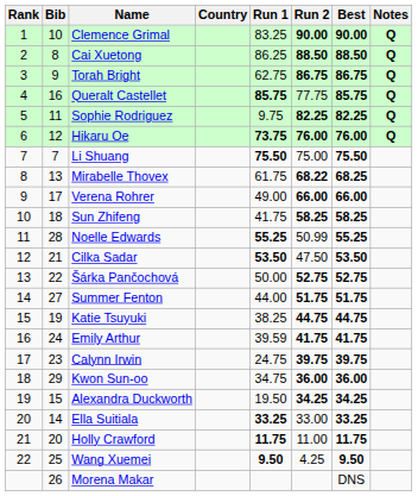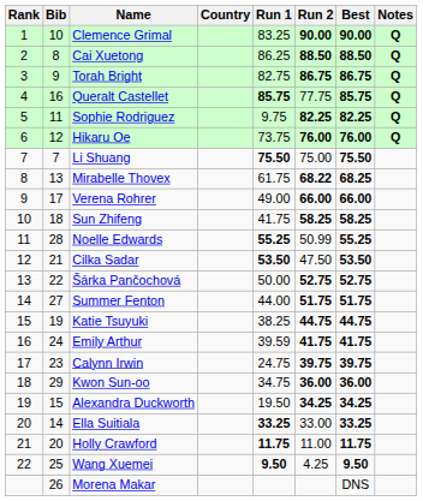 <table class="wikitable sortable" style="text-align:center">
 <tr>
 <th>Rank</th>
 <th>Bib</th>
 <th>Name</th>
 <th>Country</th>
 <th>Run 1</th>
 <th>Run 2</th>
 <th>Best</th>
 <th>Notes</th>
 </tr>
 <tr bgcolor="#ccffcc">
 <td>1</td>
 <td>10</td>
 <td align=left><a href='#'>Clemence Grimal</a></td>
 <td align=left></td>
 <td>83.25</td>
 <td><strong>90.00</strong></td>
 <td><strong>90.00</strong></td>
 <td><strong>Q</strong></td>
 </tr>
 <tr bgcolor="#ccffcc">
 <td>2</td>
 <td>8</td>
 <td align=left><a href='#'>Cai Xuetong</a></td>
 <td align=left></td>
 <td>86.25</td>
 <td><strong>88.50</strong></td>
 <td><strong>88.50</strong></td>
 <td><strong>Q</strong></td>
 </tr>
 <tr bgcolor="#ccffcc">
 <td>3</td>
 <td>9</td>
 <td align=left><a href='#'>Torah Bright</a></td>
 <td align=left></td>
-<td>62.75</td>
+<td>82.75</td>
 <td><strong>86.75</strong></td>
 <td><strong>86.75</strong></td>
 <td><strong>Q</strong></td>
 </tr>
 <tr bgcolor="#ccffcc">
 <td>4</td>
 <td>16</td>
 <td align=left><a href='#'>Queralt Castellet</a></td>
 <td align=left></td>
 <td><strong>85.75</strong></td>
 <td>77.75</td>
 <td><strong>85.75</strong></td>
 <td><strong>Q</strong></td>
 </tr>
 <tr bgcolor="#ccffcc">
 <td>5</td>
 <td>11</td>
 <td align=left><a href='#'>Sophie Rodriguez</a></td>
 <td align=left></td>
 <td>9.75</td>
 <td><strong>82.25</strong></td>
 <td><strong>82.25</strong></td>
 <td><strong>Q</strong></td>
 </tr>
 <tr bgcolor="#ccffcc">
 <td>6</td>
 <td>12</td>
 <td align=left><a href='#'>Hikaru Oe</a></td>
 <td align=left></td>
-<td><strong>73.75</strong></td>
+<td>73.75</td>
 <td><strong>76.00</strong></td>
 <td><strong>76.00</strong></td>
 <td><strong>Q</strong></td>
 </tr>
 <tr>
 <td>7</td>
 <td>7</td>
 <td align=left><a href='#'>Li Shuang</a></td>
 <td align=left></td>
 <td><strong>75.50</strong></td>
 <td>75.00</td>
 <td><strong>75.50</strong></td>
 <td></td>
 </tr>
 <tr>
 <td>8</td>
 <td>13</td>
 <td align=left><a href='#'>Mirabelle Thovex</a></td>
 <td align=left></td>
 <td>61.75</td>
 <td><strong>68.22</strong></td>
 <td><strong>68.25</strong></td>
 <td></td>
 </tr>
 <tr>
 <td>9</td>
 <td>17</td>
 <td align=left><a href='#'>Verena Rohrer</a></td>
 <td align=left></td>
 <td>49.00</td>
 <td><strong>66.00</strong></td>
 <td><strong>66.00</strong></td>
 <td></td>
 </tr>
 <tr>
 <td>10</td>
 <td>18</td>
 <td align=left><a href='#'>Sun Zhifeng</a></td>
 <td align=left></td>
 <td>41.75</td>
 <td><strong>58.25</strong></td>
 <td><strong>58.25</strong></td>
 <td></td>
 </tr>
 <tr>
 <td>11</td>
 <td>28</td>
 <td align=left><a href='#'>Noelle Edwards</a></td>
 <td align=left></td>
 <td><strong>55.25</strong></td>
 <td>50.99</td>
 <td><strong>55.25</strong></td>
 <td></td>
 </tr>
 <tr>
 <td>12</td>
 <td>21</td>
 <td align=left><a href='#'>Cilka Sadar</a></td>
 <td align=left></td>
 <td><strong>53.50</strong></td>
 <td>47.50</td>
 <td><strong>53.50</strong></td>
 <td></td>
 </tr>
 <tr>
 <td>13</td>
 <td>22</td>
 <td align=left><a href='#'>Šárka Pančochová</a></td>
 <td align=left></td>
 <td>50.00</td>
 <td><strong>52.75</strong></td>
 <td><strong>52.75</strong></td>
 <td></td>
 </tr>
 <tr>
 <td>14</td>
 <td>27</td>
 <td align=left><a href='#'>Summer Fenton</a></td>
 <td align=left></td>
 <td>44.00</td>
 <td><strong>51.75</strong></td>
 <td><strong>51.75</strong></td>
 <td></td>
 </tr>
 <tr>
 <td>15</td>
 <td>19</td>
 <td align=left><a href='#'>Katie Tsuyuki</a></td>
 <td align=left></td>
 <td>38.25</td>
 <td><strong>44.75</strong></td>
 <td><strong>44.75</strong></td>
 <td></td>
 </tr>
 <tr>
 <td>16</td>
 <td>24</td>
 <td align=left><a href='#'>Emily Arthur</a></td>
 <td align=left></td>
 <td>39.59</td>
 <td><strong>41.75</strong></td>
 <td><strong>41.75</strong></td>
 <td></td>
 </tr>
 <tr>
 <td>17</td>
 <td>23</td>
 <td align=left><a href='#'>Calynn Irwin</a></td>
 <td align=left></td>
 <td>24.75</td>
 <td><strong>39.75</strong></td>
 <td><strong>39.75</strong></td>
 <td></td>
 </tr>
 <tr>
 <td>18</td>
 <td>29</td>
 <td align=left><a href='#'>Kwon Sun-oo</a></td>
 <td align=left></td>
 <td>34.75</td>
 <td><strong>36.00</strong></td>
 <td><strong>36.00</strong></td>
 <td></td>
 </tr>
 <tr>
 <td>19</td>
 <td>15</td>
 <td align=left><a href='#'>Alexandra Duckworth</a></td>
 <td align=left></td>
 <td>19.50</td>
 <td><strong>34.25</strong></td>
 <td><strong>34.25</strong></td>
 <td></td>
 </tr>
 <tr>
 <td>20</td>
 <td>14</td>
 <td align=left><a href='#'>Ella Suitiala</a></td>
 <td align=left></td>
 <td><strong>33.25</strong></td>
 <td>33.00</td>
 <td><strong>33.25</strong></td>
 <td></td>
 </tr>
 <tr>
 <td>21</td>
 <td>20</td>
 <td align=left><a href='#'>Holly Crawford</a></td>
 <td align=left></td>
 <td><strong>11.75</strong></td>
 <td>11.00</td>
 <td><strong>11.75</strong></td>
 <td></td>
 </tr>
 <tr>
 <td>22</td>
 <td>25</td>
 <td align=left><a href='#'>Wang Xuemei</a></td>
 <td align=left></td>
 <td><strong>9.50</strong></td>
 <td>4.25</td>
 <td><strong>9.50</strong></td>
 <td></td>
 </tr>
 <tr>
 <td></td>
 <td>26</td>
 <td align=left><a href='#'>Morena Makar</a></td>
 <td align=left></td>
 <td></td>
 <td></td>
 <td>DNS</td>
 <td></td>
 </tr>
 </table>
